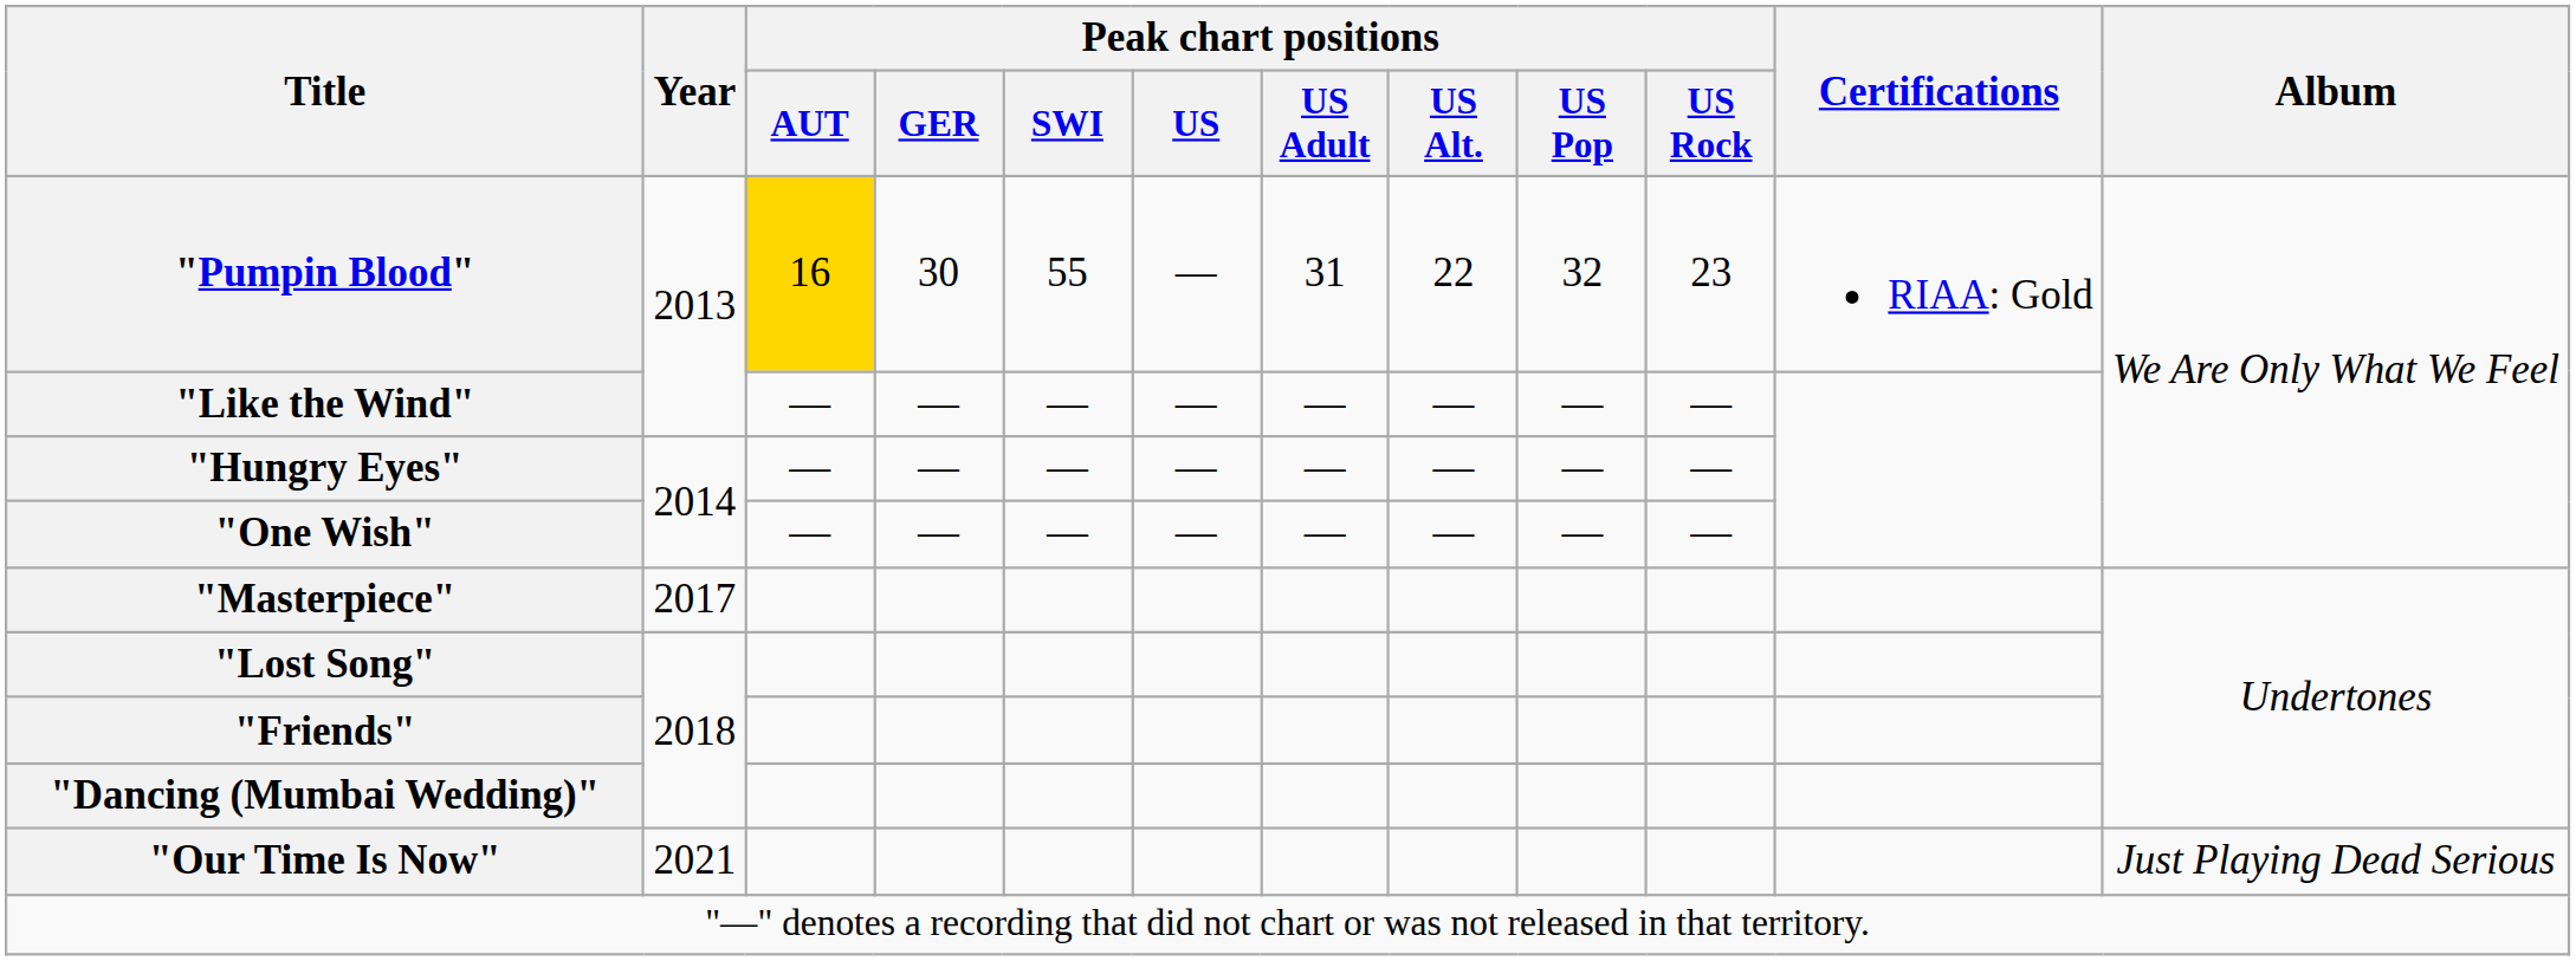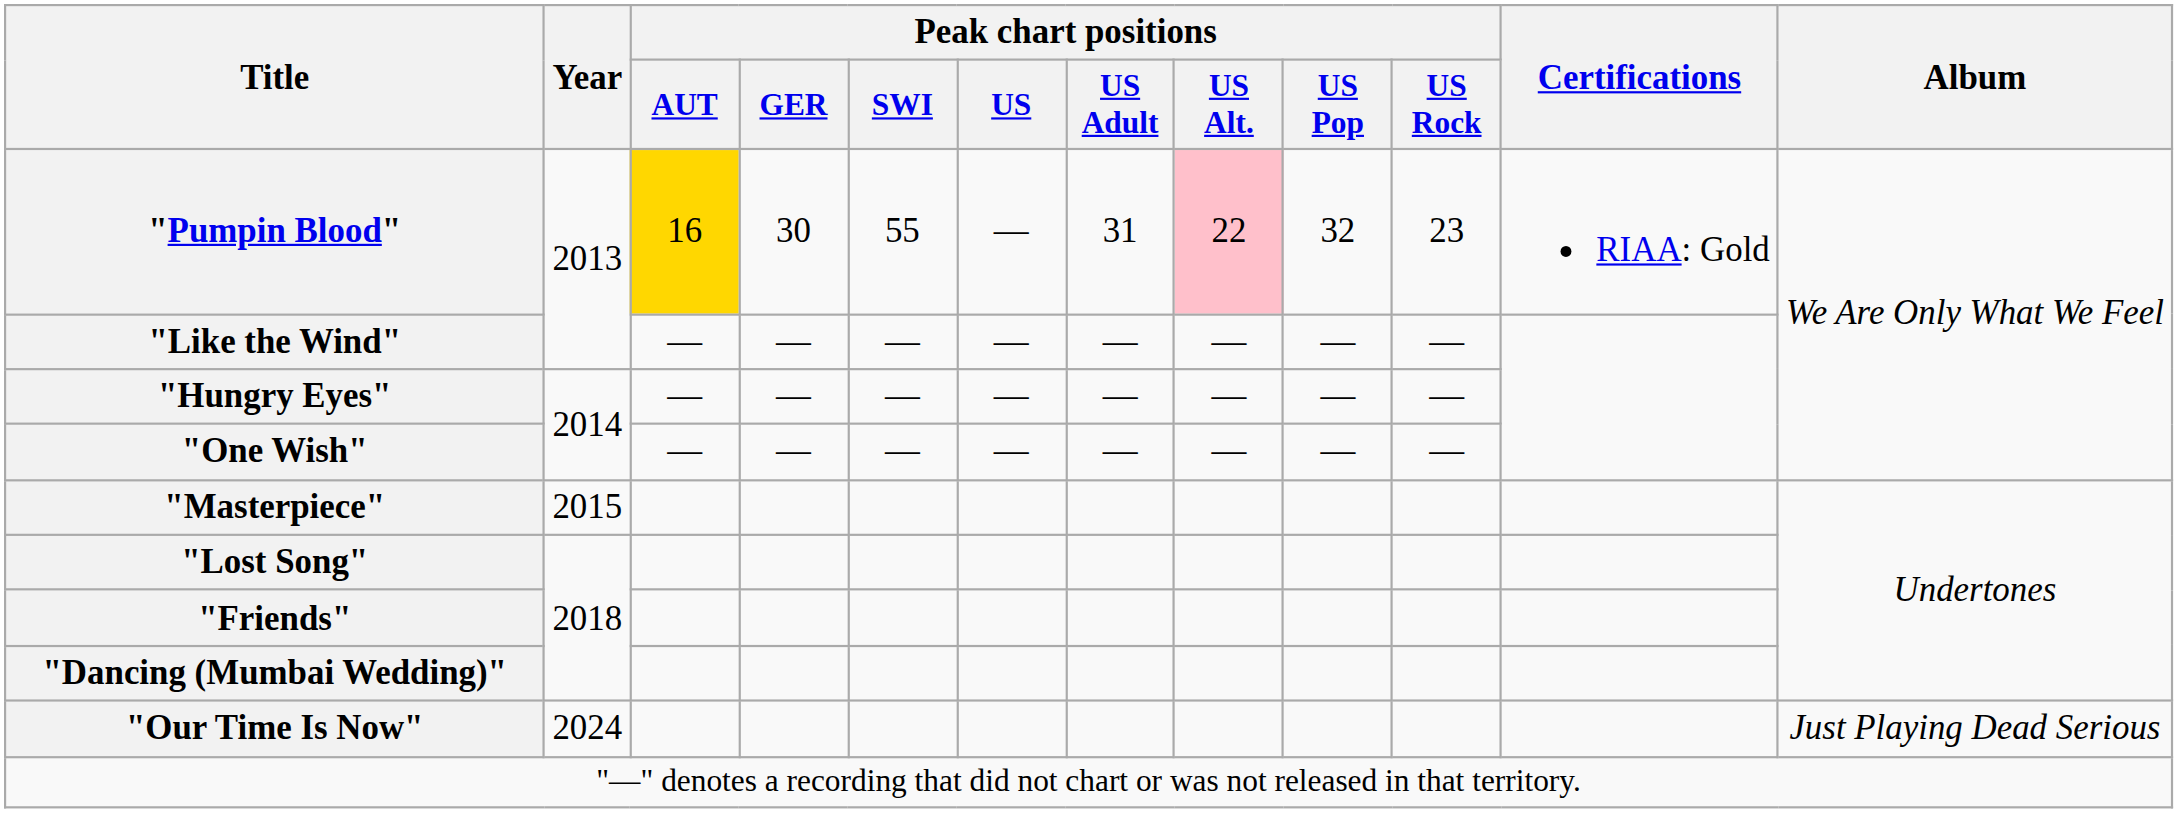 <table class="wikitable plainrowheaders" style="text-align:center;">
 <tr>
 <th scope="col" rowspan="2" style="width:15em;">Title</th>
 <th scope="col" rowspan="2">Year</th>
 <th scope="col" colspan="8">Peak chart positions</th>
 <th scope="col" rowspan="2"><a href='#'>Certifications</a></th>
 <th scope="col" rowspan="2">Album</th>
 </tr>
 <tr>
 <th scope="col" style="width:3em; font-size:90%;"><a href='#'>AUT</a><br></th>
 <th scope="col" style="width:3em; font-size:90%;"><a href='#'>GER</a><br></th>
 <th scope="col" style="width:3em; font-size:90%;"><a href='#'>SWI</a><br></th>
 <th scope="col" style="width:3em; font-size:90%;"><a href='#'>US</a></th>
 <th scope="col" style="width:3em; font-size:90%;"><a href='#'>US<br>Adult</a><br></th>
 <th scope="col" style="width:3em; font-size:90%;"><a href='#'>US<br>Alt.</a><br></th>
 <th scope="col" style="width:3em; font-size:90%;"><a href='#'>US<br>Pop</a><br></th>
 <th scope="col" style="width:3em; font-size:90%;"><a href='#'>US<br>Rock</a><br></th>
 </tr>
 <tr>
 <th scope="row">"<a href='#'>Pumpin Blood</a>"</th>
 <td rowspan="2">2013</td>
 <td style="background: gold;">16</td>
 <td>30</td>
 <td>55</td>
 <td>—</td>
 <td>31</td>
-<td>22</td>
+<td style="background: pink;">22</td>
 <td>32</td>
 <td>23</td>
 <td><br><ul><li><a href='#'>RIAA</a>: Gold</li></ul></td>
 <td rowspan="4"><em>We Are Only What We Feel</em></td>
 </tr>
 <tr>
 <th scope="row">"Like the Wind"</th>
 <td>—</td>
 <td>—</td>
 <td>—</td>
 <td>—</td>
 <td>—</td>
 <td>—</td>
 <td>—</td>
 <td>—</td>
 </tr>
 <tr>
 <th scope="row">"Hungry Eyes"</th>
 <td rowspan="2">2014</td>
 <td>—</td>
 <td>—</td>
 <td>—</td>
 <td>—</td>
 <td>—</td>
 <td>—</td>
 <td>—</td>
 <td>—</td>
 </tr>
 <tr>
 <th scope="row">"One Wish"</th>
 <td>—</td>
 <td>—</td>
 <td>—</td>
 <td>—</td>
 <td>—</td>
 <td>—</td>
 <td>—</td>
 <td>—</td>
 </tr>
 <tr>
 <th scope="row">"Masterpiece"</th>
-<td>2017</td>
+<td>2015</td>
 <td></td>
 <td></td>
 <td></td>
 <td></td>
 <td></td>
 <td></td>
 <td></td>
 <td></td>
 <td></td>
 <td rowspan="4"><em>Undertones</em></td>
 </tr>
 <tr>
 <th scope="row">"Lost Song"</th>
 <td rowspan="3">2018</td>
 <td></td>
 <td></td>
 <td></td>
 <td></td>
 <td></td>
 <td></td>
 <td></td>
 <td></td>
 <td></td>
 </tr>
 <tr>
 <th scope="row">"Friends"</th>
 <td></td>
 <td></td>
 <td></td>
 <td></td>
 <td></td>
 <td></td>
 <td></td>
 <td></td>
 <td></td>
 </tr>
 <tr>
 <th scope="row">"Dancing (Mumbai Wedding)"</th>
 <td></td>
 <td></td>
 <td></td>
 <td></td>
 <td></td>
 <td></td>
 <td></td>
 <td></td>
 <td></td>
 </tr>
 <tr>
 <th scope="row">"Our Time Is Now"</th>
-<td>2021</td>
+<td>2024</td>
 <td></td>
 <td></td>
 <td></td>
 <td></td>
 <td></td>
 <td></td>
 <td></td>
 <td></td>
 <td></td>
 <td><em>Just Playing Dead Serious</em></td>
 </tr>
 <tr>
 <td colspan="12" style="font-size:90%">"—" denotes a recording that did not chart or was not released in that territory.</td>
 </tr>
 </table>
